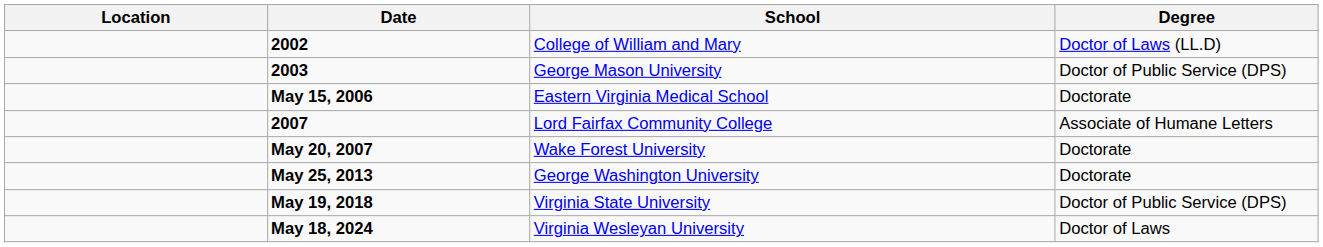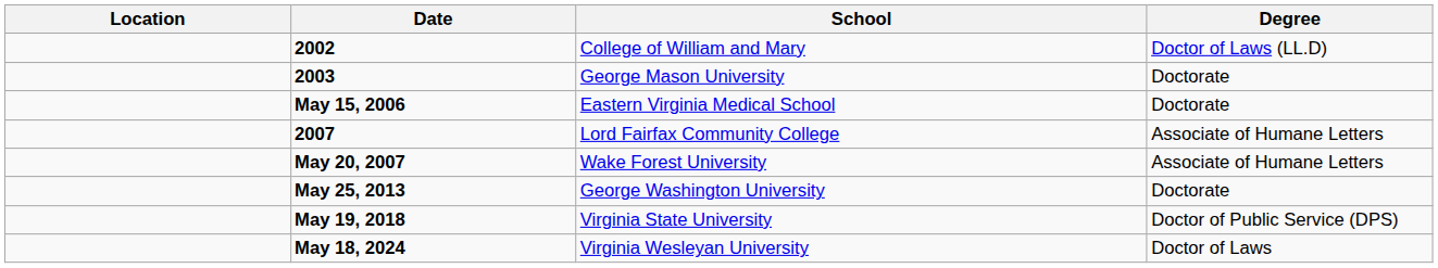 <table class="wikitable" style="width:100%;">
 <tr>
 <th style="width:20%;">Location</th>
 <th style="width:20%;">Date</th>
 <th style="width:40%;">School</th>
 <th style="width:20%;">Degree</th>
 </tr>
 <tr>
 <td></td>
 <td><strong>2002</strong></td>
 <td><a href='#'>College of William and Mary</a></td>
 <td><a href='#'>Doctor of Laws</a> (LL.D)</td>
 </tr>
 <tr>
 <td></td>
 <td><strong>2003</strong></td>
 <td><a href='#'>George Mason University</a></td>
-<td>Doctor of Public Service (DPS)</td>
+<td>Doctorate</td>
 </tr>
 <tr>
 <td></td>
 <td><strong>May 15, 2006</strong></td>
 <td><a href='#'>Eastern Virginia Medical School</a></td>
 <td>Doctorate</td>
 </tr>
 <tr>
 <td></td>
 <td><strong>2007</strong></td>
 <td><a href='#'>Lord Fairfax Community College</a></td>
 <td>Associate of Humane Letters</td>
 </tr>
 <tr>
 <td></td>
 <td><strong>May 20, 2007</strong></td>
 <td><a href='#'>Wake Forest University</a></td>
-<td>Doctorate</td>
+<td>Associate of Humane Letters</td>
 </tr>
 <tr>
 <td></td>
 <td><strong>May 25, 2013</strong></td>
 <td><a href='#'>George Washington University</a></td>
 <td>Doctorate</td>
 </tr>
 <tr>
 <td></td>
 <td><strong>May 19, 2018</strong></td>
 <td><a href='#'>Virginia State University</a></td>
 <td>Doctor of Public Service (DPS)</td>
 </tr>
 <tr>
 <td></td>
 <td><strong>May 18, 2024</strong></td>
 <td><a href='#'>Virginia Wesleyan University</a></td>
 <td>Doctor of Laws</td>
 </tr>
 </table>
